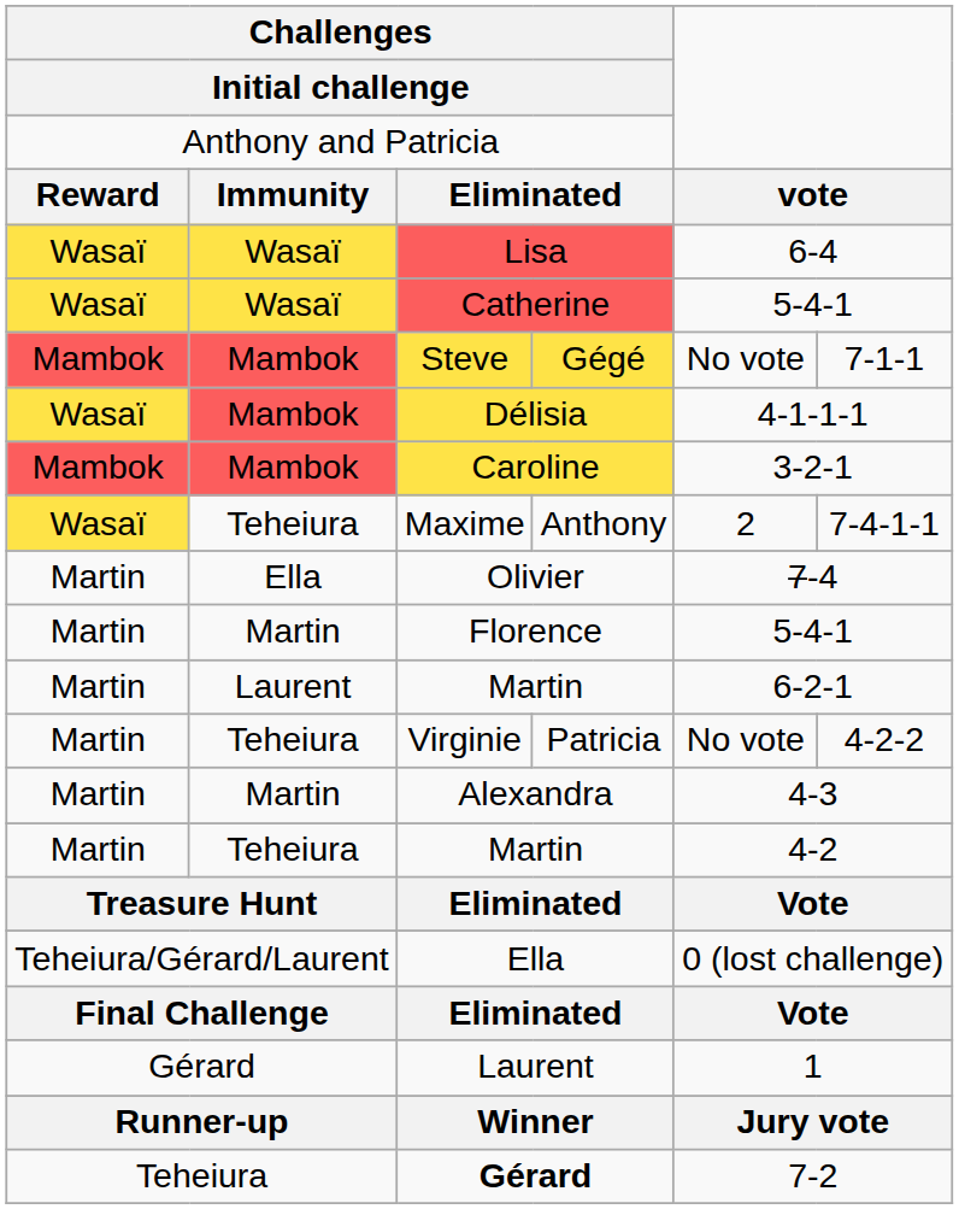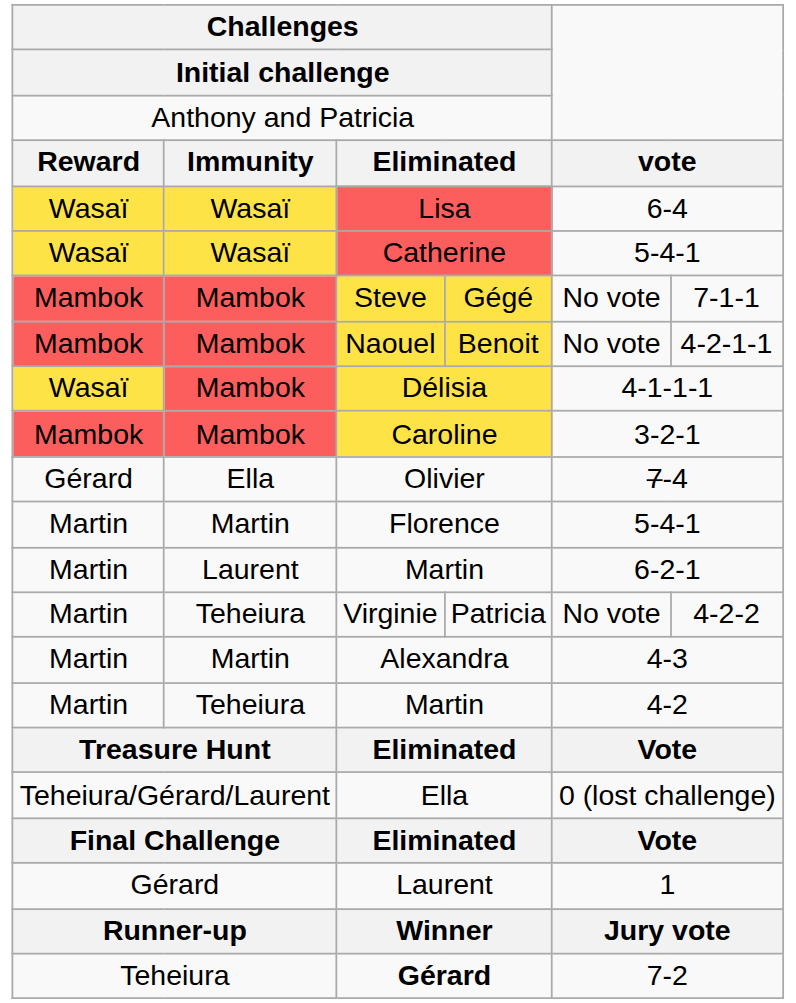 <table class="wikitable" style="margin:auto; text-align:center">
 <tr>
 <th colspan=4>Challenges</th>
 </tr>
 <tr>
 <th colspan=4 align="center">Initial challenge</th>
 </tr>
 <tr>
 <td colspan=4 align="center">Anthony and Patricia</td>
 </tr>
 <tr>
 <th>Reward</th>
 <th>Immunity</th>
 <th colspan="2">Eliminated</th>
 <th colspan="2">vote</th>
 </tr>
 <tr>
 <td bgcolor="#FEE347" align="center">Wasaï</td>
 <td bgcolor="#FEE347" align="center">Wasaï</td>
 <td bgcolor="#FC5D5D" colspan="2">Lisa</td>
 <td colspan="2">6-4</td>
 </tr>
 <tr>
 <td bgcolor="#FEE347" align="center">Wasaï</td>
 <td bgcolor="#FEE347" align="center">Wasaï</td>
 <td bgcolor="#FC5D5D" colspan="2">Catherine</td>
 <td colspan="2">5-4-1</td>
 </tr>
 <tr>
 <td bgcolor="#FC5D5D" align="center">Mambok</td>
 <td bgcolor="#FC5D5D" align="center">Mambok</td>
 <td bgcolor="#FEE347">Steve</td>
 <td bgcolor="#FEE347">Gégé</td>
 <td>No vote</td>
 <td>7-1-1</td>
 </tr>
 <tr>
+<td bgcolor="#FC5D5D" align="center">Mambok</td>
+<td bgcolor="#FC5D5D" align="center">Mambok</td>
+<td bgcolor="#FEE347">Naouel</td>
+<td bgcolor="#FEE347">Benoit</td>
+<td>No vote</td>
+<td>4-2-1-1</td>
+</tr>
+<tr>
 <td bgcolor="#FEE347" align="center">Wasaï</td>
 <td bgcolor="#FC5D5D" align="center">Mambok</td>
 <td bgcolor="#FEE347" colspan="2">Délisia</td>
 <td colspan="2">4-1-1-1</td>
 </tr>
 <tr>
 <td bgcolor="#FC5D5D" align="center">Mambok</td>
 <td bgcolor="#FC5D5D" align="center">Mambok</td>
 <td bgcolor="#FEE347" colspan="2">Caroline</td>
 <td colspan="2">3-2-1</td>
 </tr>
 <tr>
-<td bgcolor="#FEE347" align="center">Wasaï</td>
-<td align="center">Teheiura</td>
-<td>Maxime</td>
-<td>Anthony</td>
-<td>2</td>
-<td>7-4-1-1</td>
-</tr>
-<tr>
-<td align="center">Martin</td>
+<td align="center">Gérard</td>
 <td align="center">Ella</td>
 <td colspan="2">Olivier</td>
 <td colspan="2"><s>7</s>-4</td>
 </tr>
 <tr>
 <td align="center">Martin</td>
 <td align="center">Martin</td>
 <td colspan="2">Florence</td>
 <td colspan="2">5-4-1</td>
 </tr>
 <tr>
 <td align="center">Martin</td>
 <td align="center">Laurent</td>
 <td colspan="2">Martin</td>
 <td colspan="2">6-2-1</td>
 </tr>
 <tr>
 <td align="center">Martin</td>
 <td align="center">Teheiura</td>
 <td>Virginie</td>
 <td>Patricia</td>
 <td>No vote</td>
 <td>4-2-2</td>
 </tr>
 <tr>
 <td align="center">Martin</td>
 <td align="center">Martin</td>
 <td colspan="2">Alexandra</td>
 <td colspan="2">4-3</td>
 </tr>
 <tr>
 <td align="center">Martin</td>
 <td align="center">Teheiura</td>
 <td colspan="2">Martin</td>
 <td colspan="2">4-2</td>
 </tr>
 <tr>
 <th colspan="2">Treasure Hunt</th>
 <th colspan="2">Eliminated</th>
 <th colspan="2">Vote</th>
 </tr>
 <tr>
 <td colspan="2">Teheiura/Gérard/Laurent</td>
 <td colspan="2">Ella</td>
 <td colspan="2">0 (lost challenge)</td>
 </tr>
 <tr>
 <th colspan="2">Final Challenge</th>
 <th colspan="2">Eliminated</th>
 <th colspan="2">Vote</th>
 </tr>
 <tr>
 <td colspan="2">Gérard</td>
 <td colspan="2">Laurent</td>
 <td colspan="2">1</td>
 </tr>
 <tr>
 <th colspan="2">Runner-up</th>
 <th colspan="2">Winner</th>
 <th colspan="2">Jury vote</th>
 </tr>
 <tr>
 <td colspan="2">Teheiura</td>
 <td colspan="2"><strong>Gérard</strong></td>
 <td colspan="2">7-2</td>
 </tr>
 </table>
